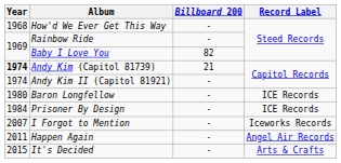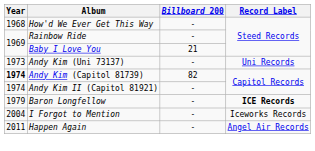 <table class="wikitable" style=text-align:center;>
 <tr>
 <th>Year</th>
 <th>Album</th>
 <th><a href='#'><em>Billboard</em> 200</a></th>
 <th><a href='#'>Record Label</a></th>
 </tr>
 <tr>
 <td rowspan="1">1968</td>
 <td align=left><em>How'd We Ever Get This Way</em></td>
 <td>-</td>
 <td rowspan="3"><a href='#'>Steed Records</a></td>
 </tr>
 <tr>
 <td rowspan="2">1969</td>
 <td align=left><em>Rainbow Ride</em></td>
 <td>-</td>
 </tr>
 <tr>
 <td align=left><em><a href='#'>Baby I Love You</a></em></td>
-<td>82</td>
+<td>21</td>
+</tr>
+<tr>
+<td rowspan="1">1973</td>
+<td align=left><em>Andy Kim</em> (Uni 73137)</td>
+<td>-</td>
+<td rowspan="1"><a href='#'>Uni Records</a></td>
 </tr>
 <tr>
 <td rowspan="1"><strong>1974</strong></td>
 <td align=left><em><a href='#'>Andy Kim</a></em> (Capitol 81739)</td>
-<td>21</td>
+<td>82</td>
 <td rowspan="2"><a href='#'>Capitol Records</a></td>
 </tr>
 <tr>
 <td rowspan="1">1974</td>
 <td align=left><em>Andy Kim II</em> (Capitol 81921)</td>
 <td>-</td>
 </tr>
 <tr>
-<td rowspan="1">1980</td>
+<td rowspan="1">1979</td>
 <td align=left><em>Baron Longfellow</em></td>
 <td>-</td>
-<td rowspan="1">ICE Records</td>
+<td rowspan="1"><strong>ICE Records</strong></td>
 </tr>
 <tr>
-<td rowspan="1">1984</td>
-<td align=left><em>Prisoner By Design</em></td>
-<td>-</td>
-<td rowspan="1">ICE Records</td>
-</tr>
-<tr>
-<td rowspan="1">2007</td>
+<td rowspan="1">2004</td>
 <td align=left><em>I Forgot to Mention</em></td>
 <td>-</td>
 <td rowspan="1">Iceworks Records</td>
 </tr>
 <tr>
 <td rowspan="1">2011</td>
 <td align=left><em>Happen Again</em></td>
 <td>-</td>
 <td rowspan="1"><a href='#'>Angel Air Records</a></td>
 </tr>
-<tr>
-<td rowspan="1">2015</td>
-<td align=left><em>It's Decided</em></td>
-<td>-</td>
-<td rowspan="1"><a href='#'>Arts & Crafts</a></td>
-</tr>
 </table>
